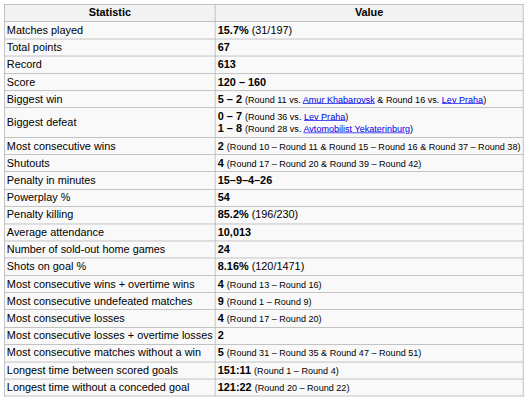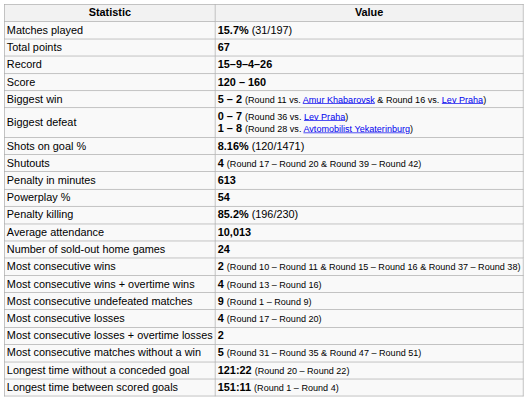 <table class="wikitable">
 <tr>
 <th>Statistic</th>
 <th>Value</th>
 </tr>
 <tr>
 <td>Matches played</td>
 <td><strong>15.7%</strong> (31/197)</td>
 </tr>
 <tr>
 <td>Total points</td>
 <td><strong>67</strong></td>
 </tr>
 <tr>
 <td>Record</td>
-<td><strong>613</strong></td>
+<td><strong>15–9–4–26</strong></td>
 </tr>
 <tr>
 <td>Score</td>
 <td><strong>120 – 160</strong></td>
 </tr>
 <tr>
 <td>Biggest win</td>
 <td><strong>5 – 2</strong> <small>(Round 11 vs. <a href='#'>Amur Khabarovsk</a> & Round 16 vs. <a href='#'>Lev Praha</a>)</small></td>
 </tr>
 <tr>
 <td>Biggest defeat</td>
 <td><strong>0 – 7</strong> <small>(Round 36 vs. <a href='#'>Lev Praha</a>)</small> <br> <strong>1 – 8</strong> <small>(Round 28 vs. <a href='#'>Avtomobilist Yekaterinburg</a>)</small></td>
 </tr>
 <tr>
-<td>Most consecutive wins</td>
-<td><strong>2</strong> <small>(Round 10 – Round 11 & Round 15 – Round 16 & Round 37 – Round 38)</small></td>
+<td>Shots on goal %</td>
+<td><strong>8.16%</strong> (120/1471)</td>
 </tr>
 <tr>
 <td>Shutouts</td>
 <td><strong>4</strong> <small>(Round 17 – Round 20 & Round 39 – Round 42)</small></td>
 </tr>
 <tr>
 <td>Penalty in minutes</td>
-<td><strong>15–9–4–26</strong></td>
+<td><strong>613</strong></td>
 </tr>
 <tr>
 <td>Powerplay %</td>
 <td><strong>54</strong></td>
 </tr>
 <tr>
 <td>Penalty killing</td>
 <td><strong>85.2%</strong> (196/230)</td>
 </tr>
 <tr>
 <td>Average attendance</td>
 <td><strong>10,013</strong> </td>
 </tr>
 <tr>
 <td>Number of sold-out home games</td>
 <td><strong>24</strong></td>
 </tr>
 <tr>
-<td>Shots on goal %</td>
-<td><strong>8.16%</strong> (120/1471)</td>
+<td>Most consecutive wins</td>
+<td><strong>2</strong> <small>(Round 10 – Round 11 & Round 15 – Round 16 & Round 37 – Round 38)</small></td>
 </tr>
 <tr>
 <td>Most consecutive wins + overtime wins</td>
 <td><strong>4</strong> <small>(Round 13 – Round 16)</small></td>
 </tr>
 <tr>
 <td>Most consecutive undefeated matches</td>
 <td><strong>9</strong> <small>(Round 1 – Round 9)</small></td>
 </tr>
 <tr>
 <td>Most consecutive losses </td>
 <td><strong>4</strong> <small>(Round 17 – Round 20)</small></td>
 </tr>
 <tr>
 <td>Most consecutive losses + overtime losses</td>
 <td><strong>2</strong></td>
 </tr>
 <tr>
 <td>Most consecutive matches without a win</td>
 <td><strong>5</strong> <small>(Round 31 – Round 35 & Round 47 – Round 51)</small></td>
 </tr>
 <tr>
+<td>Longest time without a conceded goal</td>
+<td><strong>121:22</strong> <small>(Round 20 – Round 22)</small></td>
+</tr>
+<tr>
 <td>Longest time between scored goals</td>
 <td><strong>151:11</strong> <small>(Round 1 – Round 4)</small></td>
 </tr>
-<tr>
-<td>Longest time without a conceded goal</td>
-<td><strong>121:22</strong> <small>(Round 20 – Round 22)</small></td>
-</tr>
 </table>
